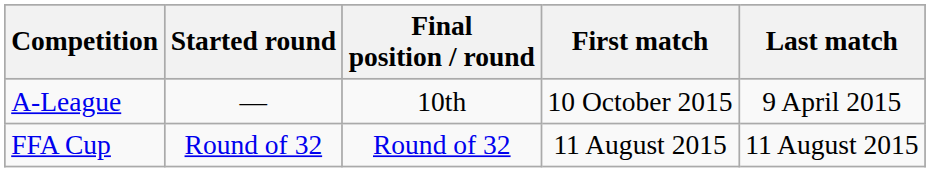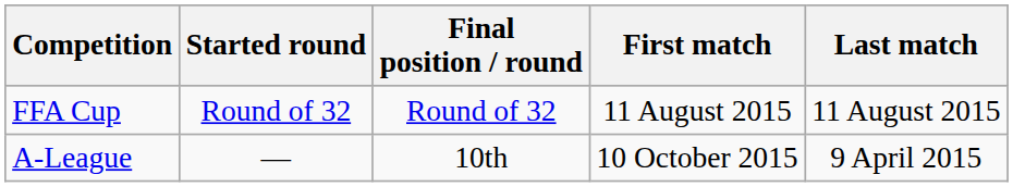 <table class="wikitable">
 <tr>
 <th>Competition</th>
 <th>Started round</th>
 <th>Final <br>position / round</th>
 <th>First match</th>
 <th>Last match</th>
 </tr>
 <tr style="text-align: center">
+<td align=left><a href='#'>FFA Cup</a></td>
+<td><a href='#'>Round of 32</a></td>
+<td><a href='#'>Round of 32</a></td>
+<td>11 August 2015</td>
+<td>11 August 2015</td>
+</tr>
+<tr style="text-align: center">
 <td align=left><a href='#'>A-League</a></td>
 <td>—</td>
 <td>10th</td>
 <td>10 October 2015</td>
 <td>9 April 2015</td>
 </tr>
-<tr style="text-align: center">
-<td align=left><a href='#'>FFA Cup</a></td>
-<td><a href='#'>Round of 32</a></td>
-<td><a href='#'>Round of 32</a></td>
-<td>11 August 2015</td>
-<td>11 August 2015</td>
-</tr>
 </table>
